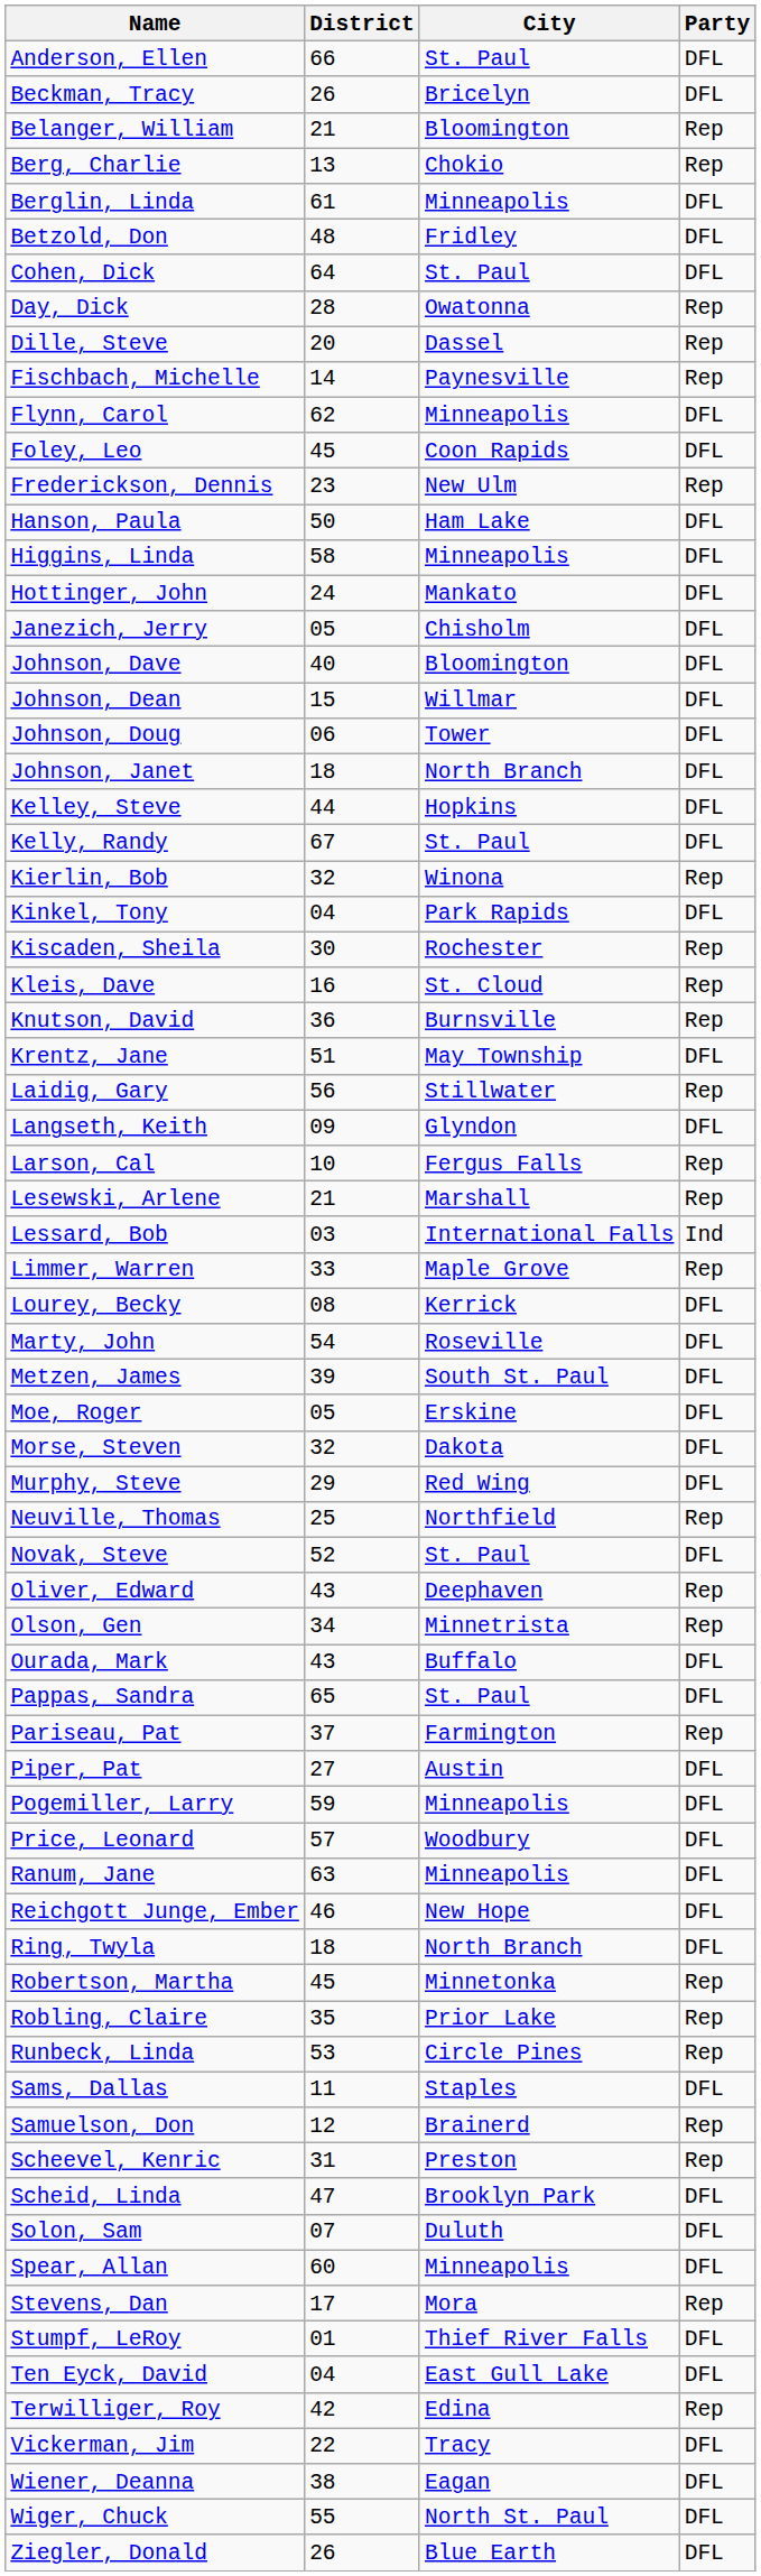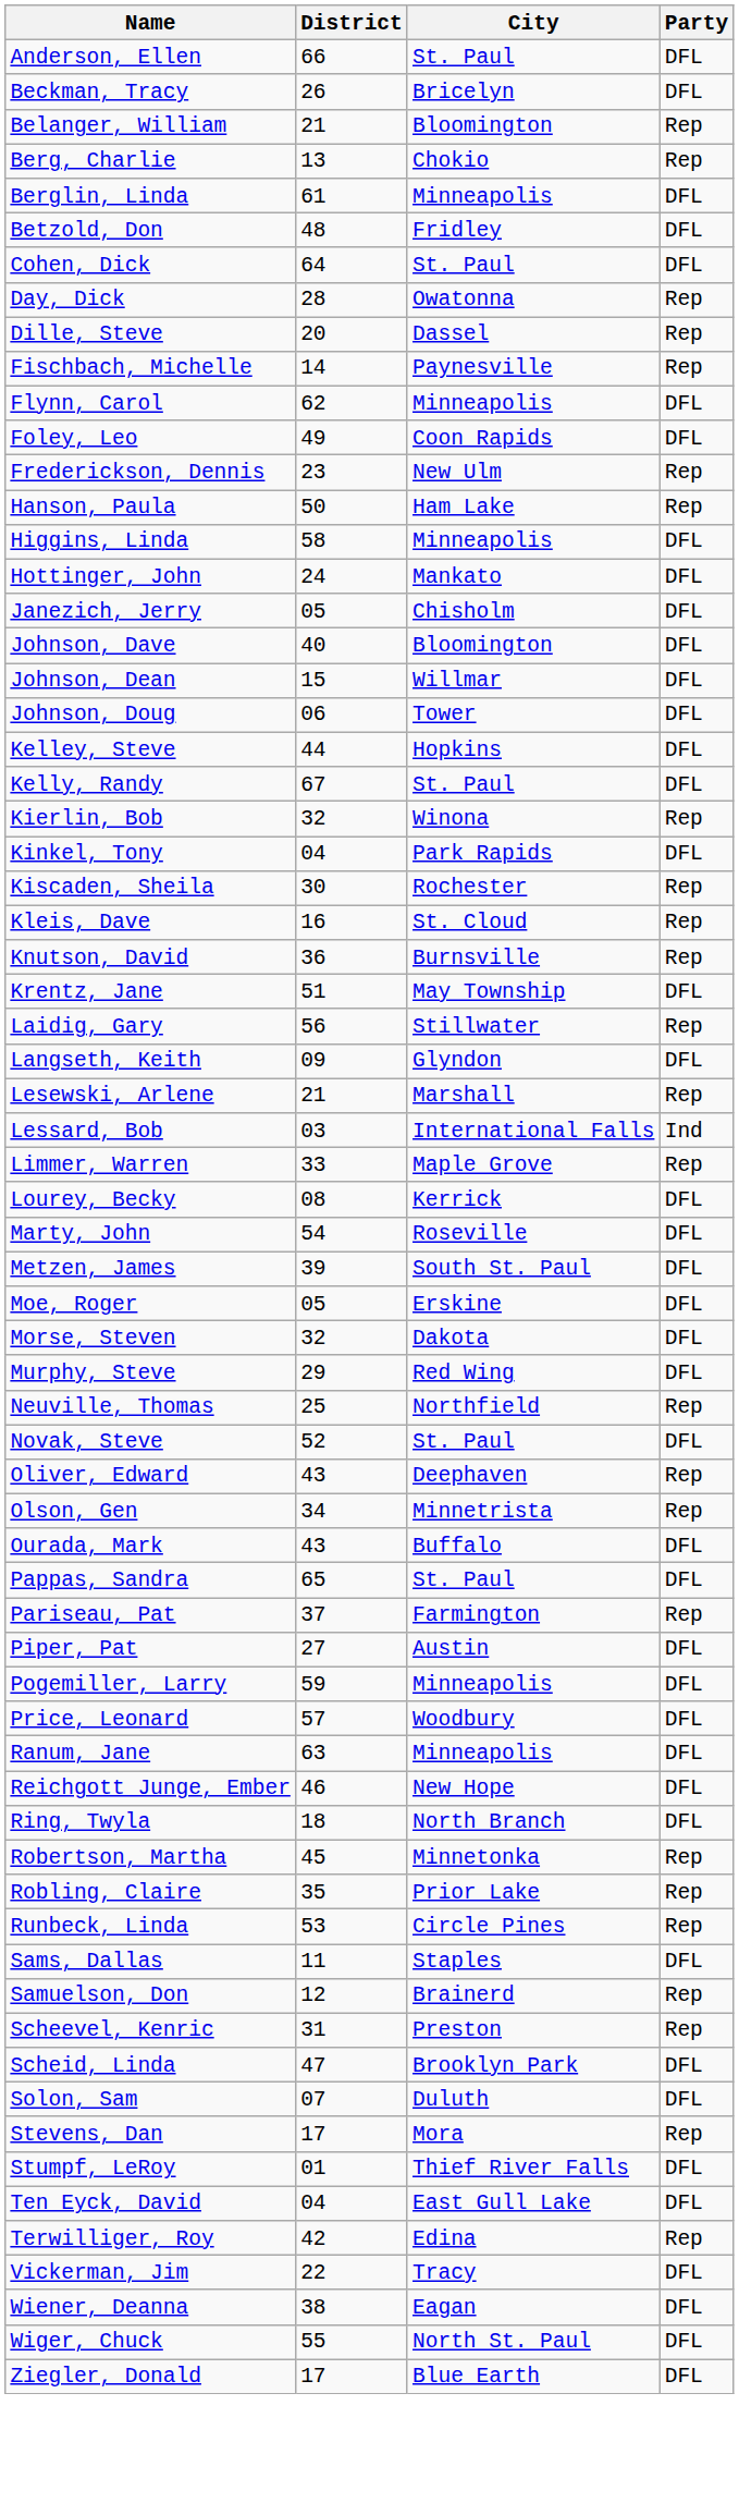 <table class="wikitable sortable">
 <tr>
 <th>Name</th>
 <th>District</th>
 <th>City</th>
 <th>Party</th>
 </tr>
 <tr>
 <td><a href='#'>Anderson, Ellen</a></td>
 <td>66</td>
 <td><a href='#'>St. Paul</a></td>
 <td>DFL</td>
 </tr>
 <tr>
 <td><a href='#'>Beckman, Tracy</a></td>
 <td>26</td>
 <td><a href='#'>Bricelyn</a></td>
 <td>DFL</td>
 </tr>
 <tr>
 <td><a href='#'>Belanger, William</a></td>
 <td>21</td>
 <td><a href='#'>Bloomington</a></td>
 <td>Rep</td>
 </tr>
 <tr>
 <td><a href='#'>Berg, Charlie</a></td>
 <td>13</td>
 <td><a href='#'>Chokio</a></td>
 <td>Rep</td>
 </tr>
 <tr>
 <td><a href='#'>Berglin, Linda</a></td>
 <td>61</td>
 <td><a href='#'>Minneapolis</a></td>
 <td>DFL</td>
 </tr>
 <tr>
 <td><a href='#'>Betzold, Don</a></td>
 <td>48</td>
 <td><a href='#'>Fridley</a></td>
 <td>DFL</td>
 </tr>
 <tr>
 <td><a href='#'>Cohen, Dick</a></td>
 <td>64</td>
 <td><a href='#'>St. Paul</a></td>
 <td>DFL</td>
 </tr>
 <tr>
 <td><a href='#'>Day, Dick</a></td>
 <td>28</td>
 <td><a href='#'>Owatonna</a></td>
 <td>Rep</td>
 </tr>
 <tr>
 <td><a href='#'>Dille, Steve</a></td>
 <td>20</td>
 <td><a href='#'>Dassel</a></td>
 <td>Rep</td>
 </tr>
 <tr>
 <td><a href='#'>Fischbach, Michelle</a></td>
 <td>14</td>
 <td><a href='#'>Paynesville</a></td>
 <td>Rep</td>
 </tr>
 <tr>
 <td><a href='#'>Flynn, Carol</a></td>
 <td>62</td>
 <td><a href='#'>Minneapolis</a></td>
 <td>DFL</td>
 </tr>
 <tr>
 <td><a href='#'>Foley, Leo</a></td>
-<td>45</td>
+<td>49</td>
 <td><a href='#'>Coon Rapids</a></td>
 <td>DFL</td>
 </tr>
 <tr>
 <td><a href='#'>Frederickson, Dennis</a></td>
 <td>23</td>
 <td><a href='#'>New Ulm</a></td>
 <td>Rep</td>
 </tr>
 <tr>
 <td><a href='#'>Hanson, Paula</a></td>
 <td>50</td>
 <td><a href='#'>Ham Lake</a></td>
-<td>DFL</td>
+<td>Rep</td>
 </tr>
 <tr>
 <td><a href='#'>Higgins, Linda</a></td>
 <td>58</td>
 <td><a href='#'>Minneapolis</a></td>
 <td>DFL</td>
 </tr>
 <tr>
 <td><a href='#'>Hottinger, John</a></td>
 <td>24</td>
 <td><a href='#'>Mankato</a></td>
 <td>DFL</td>
 </tr>
 <tr>
 <td><a href='#'>Janezich, Jerry</a></td>
 <td>05</td>
 <td><a href='#'>Chisholm</a></td>
 <td>DFL</td>
 </tr>
 <tr>
 <td><a href='#'>Johnson, Dave</a></td>
 <td>40</td>
 <td><a href='#'>Bloomington</a></td>
 <td>DFL</td>
 </tr>
 <tr>
 <td><a href='#'>Johnson, Dean</a></td>
 <td>15</td>
 <td><a href='#'>Willmar</a></td>
 <td>DFL</td>
 </tr>
 <tr>
 <td><a href='#'>Johnson, Doug</a></td>
 <td>06</td>
 <td><a href='#'>Tower</a></td>
-<td>DFL</td>
-</tr>
-<tr>
-<td><a href='#'>Johnson, Janet</a></td>
-<td>18</td>
-<td><a href='#'>North Branch</a></td>
 <td>DFL</td>
 </tr>
 <tr>
 <td><a href='#'>Kelley, Steve</a></td>
 <td>44</td>
 <td><a href='#'>Hopkins</a></td>
 <td>DFL</td>
 </tr>
 <tr>
 <td><a href='#'>Kelly, Randy</a></td>
 <td>67</td>
 <td><a href='#'>St. Paul</a></td>
 <td>DFL</td>
 </tr>
 <tr>
 <td><a href='#'>Kierlin, Bob</a></td>
 <td>32</td>
 <td><a href='#'>Winona</a></td>
 <td>Rep</td>
 </tr>
 <tr>
 <td><a href='#'>Kinkel, Tony</a></td>
 <td>04</td>
 <td><a href='#'>Park Rapids</a></td>
 <td>DFL</td>
 </tr>
 <tr>
 <td><a href='#'>Kiscaden, Sheila</a></td>
 <td>30</td>
 <td><a href='#'>Rochester</a></td>
 <td>Rep</td>
 </tr>
 <tr>
 <td><a href='#'>Kleis, Dave</a></td>
 <td>16</td>
 <td><a href='#'>St. Cloud</a></td>
 <td>Rep</td>
 </tr>
 <tr>
 <td><a href='#'>Knutson, David</a></td>
 <td>36</td>
 <td><a href='#'>Burnsville</a></td>
 <td>Rep</td>
 </tr>
 <tr>
 <td><a href='#'>Krentz, Jane</a></td>
 <td>51</td>
 <td><a href='#'>May Township</a></td>
 <td>DFL</td>
 </tr>
 <tr>
 <td><a href='#'>Laidig, Gary</a></td>
 <td>56</td>
 <td><a href='#'>Stillwater</a></td>
 <td>Rep</td>
 </tr>
 <tr>
 <td><a href='#'>Langseth, Keith</a></td>
 <td>09</td>
 <td><a href='#'>Glyndon</a></td>
 <td>DFL</td>
-</tr>
-<tr>
-<td><a href='#'>Larson, Cal</a></td>
-<td>10</td>
-<td><a href='#'>Fergus Falls</a></td>
-<td>Rep</td>
 </tr>
 <tr>
 <td><a href='#'>Lesewski, Arlene</a></td>
 <td>21</td>
 <td><a href='#'>Marshall</a></td>
 <td>Rep</td>
 </tr>
 <tr>
 <td><a href='#'>Lessard, Bob</a></td>
 <td>03</td>
 <td><a href='#'>International Falls</a></td>
 <td>Ind</td>
 </tr>
 <tr>
 <td><a href='#'>Limmer, Warren</a></td>
 <td>33</td>
 <td><a href='#'>Maple Grove</a></td>
 <td>Rep</td>
 </tr>
 <tr>
 <td><a href='#'>Lourey, Becky</a></td>
 <td>08</td>
 <td><a href='#'>Kerrick</a></td>
 <td>DFL</td>
 </tr>
 <tr>
 <td><a href='#'>Marty, John</a></td>
 <td>54</td>
 <td><a href='#'>Roseville</a></td>
 <td>DFL</td>
 </tr>
 <tr>
 <td><a href='#'>Metzen, James</a></td>
 <td>39</td>
 <td><a href='#'>South St. Paul</a></td>
 <td>DFL</td>
 </tr>
 <tr>
 <td><a href='#'>Moe, Roger</a></td>
 <td>05</td>
 <td><a href='#'>Erskine</a></td>
 <td>DFL</td>
 </tr>
 <tr>
 <td><a href='#'>Morse, Steven</a></td>
 <td>32</td>
 <td><a href='#'>Dakota</a></td>
 <td>DFL</td>
 </tr>
 <tr>
 <td><a href='#'>Murphy, Steve</a></td>
 <td>29</td>
 <td><a href='#'>Red Wing</a></td>
 <td>DFL</td>
 </tr>
 <tr>
 <td><a href='#'>Neuville, Thomas</a></td>
 <td>25</td>
 <td><a href='#'>Northfield</a></td>
 <td>Rep</td>
 </tr>
 <tr>
 <td><a href='#'>Novak, Steve</a></td>
 <td>52</td>
 <td><a href='#'>St. Paul</a></td>
 <td>DFL</td>
 </tr>
 <tr>
 <td><a href='#'>Oliver, Edward</a></td>
 <td>43</td>
 <td><a href='#'>Deephaven</a></td>
 <td>Rep</td>
 </tr>
 <tr>
 <td><a href='#'>Olson, Gen</a></td>
 <td>34</td>
 <td><a href='#'>Minnetrista</a></td>
 <td>Rep</td>
 </tr>
 <tr>
 <td><a href='#'>Ourada, Mark</a></td>
 <td>43</td>
 <td><a href='#'>Buffalo</a></td>
 <td>DFL</td>
 </tr>
 <tr>
 <td><a href='#'>Pappas, Sandra</a></td>
 <td>65</td>
 <td><a href='#'>St. Paul</a></td>
 <td>DFL</td>
 </tr>
 <tr>
 <td><a href='#'>Pariseau, Pat</a></td>
 <td>37</td>
 <td><a href='#'>Farmington</a></td>
 <td>Rep</td>
 </tr>
 <tr>
 <td><a href='#'>Piper, Pat</a></td>
 <td>27</td>
 <td><a href='#'>Austin</a></td>
 <td>DFL</td>
 </tr>
 <tr>
 <td><a href='#'>Pogemiller, Larry</a></td>
 <td>59</td>
 <td><a href='#'>Minneapolis</a></td>
 <td>DFL</td>
 </tr>
 <tr>
 <td><a href='#'>Price, Leonard</a></td>
 <td>57</td>
 <td><a href='#'>Woodbury</a></td>
 <td>DFL</td>
 </tr>
 <tr>
 <td><a href='#'>Ranum, Jane</a></td>
 <td>63</td>
 <td><a href='#'>Minneapolis</a></td>
 <td>DFL</td>
 </tr>
 <tr>
 <td><a href='#'>Reichgott Junge, Ember</a></td>
 <td>46</td>
 <td><a href='#'>New Hope</a></td>
 <td>DFL</td>
 </tr>
 <tr>
 <td><a href='#'>Ring, Twyla</a></td>
 <td>18</td>
 <td><a href='#'>North Branch</a></td>
 <td>DFL</td>
 </tr>
 <tr>
 <td><a href='#'>Robertson, Martha</a></td>
 <td>45</td>
 <td><a href='#'>Minnetonka</a></td>
 <td>Rep</td>
 </tr>
 <tr>
 <td><a href='#'>Robling, Claire</a></td>
 <td>35</td>
 <td><a href='#'>Prior Lake</a></td>
 <td>Rep</td>
 </tr>
 <tr>
 <td><a href='#'>Runbeck, Linda</a></td>
 <td>53</td>
 <td><a href='#'>Circle Pines</a></td>
 <td>Rep</td>
 </tr>
 <tr>
 <td><a href='#'>Sams, Dallas</a></td>
 <td>11</td>
 <td><a href='#'>Staples</a></td>
 <td>DFL</td>
 </tr>
 <tr>
 <td><a href='#'>Samuelson, Don</a></td>
 <td>12</td>
 <td><a href='#'>Brainerd</a></td>
 <td>Rep</td>
 </tr>
 <tr>
 <td><a href='#'>Scheevel, Kenric</a></td>
 <td>31</td>
 <td><a href='#'>Preston</a></td>
 <td>Rep</td>
 </tr>
 <tr>
 <td><a href='#'>Scheid, Linda</a></td>
 <td>47</td>
 <td><a href='#'>Brooklyn Park</a></td>
 <td>DFL</td>
 </tr>
 <tr>
 <td><a href='#'>Solon, Sam</a></td>
 <td>07</td>
 <td><a href='#'>Duluth</a></td>
 <td>DFL</td>
 </tr>
 <tr>
-<td><a href='#'>Spear, Allan</a></td>
-<td>60</td>
-<td><a href='#'>Minneapolis</a></td>
-<td>DFL</td>
-</tr>
-<tr>
 <td><a href='#'>Stevens, Dan</a></td>
 <td>17</td>
 <td><a href='#'>Mora</a></td>
 <td>Rep</td>
 </tr>
 <tr>
 <td><a href='#'>Stumpf, LeRoy</a></td>
 <td>01</td>
 <td><a href='#'>Thief River Falls</a></td>
 <td>DFL</td>
 </tr>
 <tr>
 <td><a href='#'>Ten Eyck, David</a></td>
 <td>04</td>
 <td><a href='#'>East Gull Lake</a></td>
 <td>DFL</td>
 </tr>
 <tr>
 <td><a href='#'>Terwilliger, Roy</a></td>
 <td>42</td>
 <td><a href='#'>Edina</a></td>
 <td>Rep</td>
 </tr>
 <tr>
 <td><a href='#'>Vickerman, Jim</a></td>
 <td>22</td>
 <td><a href='#'>Tracy</a></td>
 <td>DFL</td>
 </tr>
 <tr>
 <td><a href='#'>Wiener, Deanna</a></td>
 <td>38</td>
 <td><a href='#'>Eagan</a></td>
 <td>DFL</td>
 </tr>
 <tr>
 <td><a href='#'>Wiger, Chuck</a></td>
 <td>55</td>
 <td><a href='#'>North St. Paul</a></td>
 <td>DFL</td>
 </tr>
 <tr>
 <td><a href='#'>Ziegler, Donald</a></td>
-<td>26</td>
+<td>17</td>
 <td><a href='#'>Blue Earth</a></td>
 <td>DFL</td>
 </tr>
 </table>
